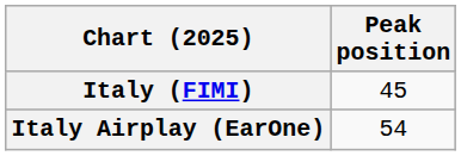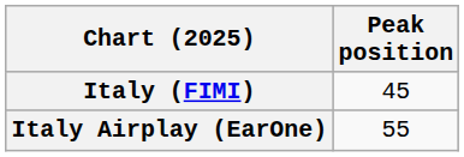 <table class="wikitable sortable plainrowheaders" style="text-align:center;">
 <tr>
 <th scope="col">Chart (2025)</th>
 <th scope="col">Peak<br>position</th>
 </tr>
 <tr>
 <th scope="row">Italy (<a href='#'>FIMI</a>)</th>
 <td>45</td>
 </tr>
 <tr>
 <th scope="row">Italy Airplay (EarOne)</th>
-<td>54</td>
+<td>55</td>
 </tr>
 </table>
